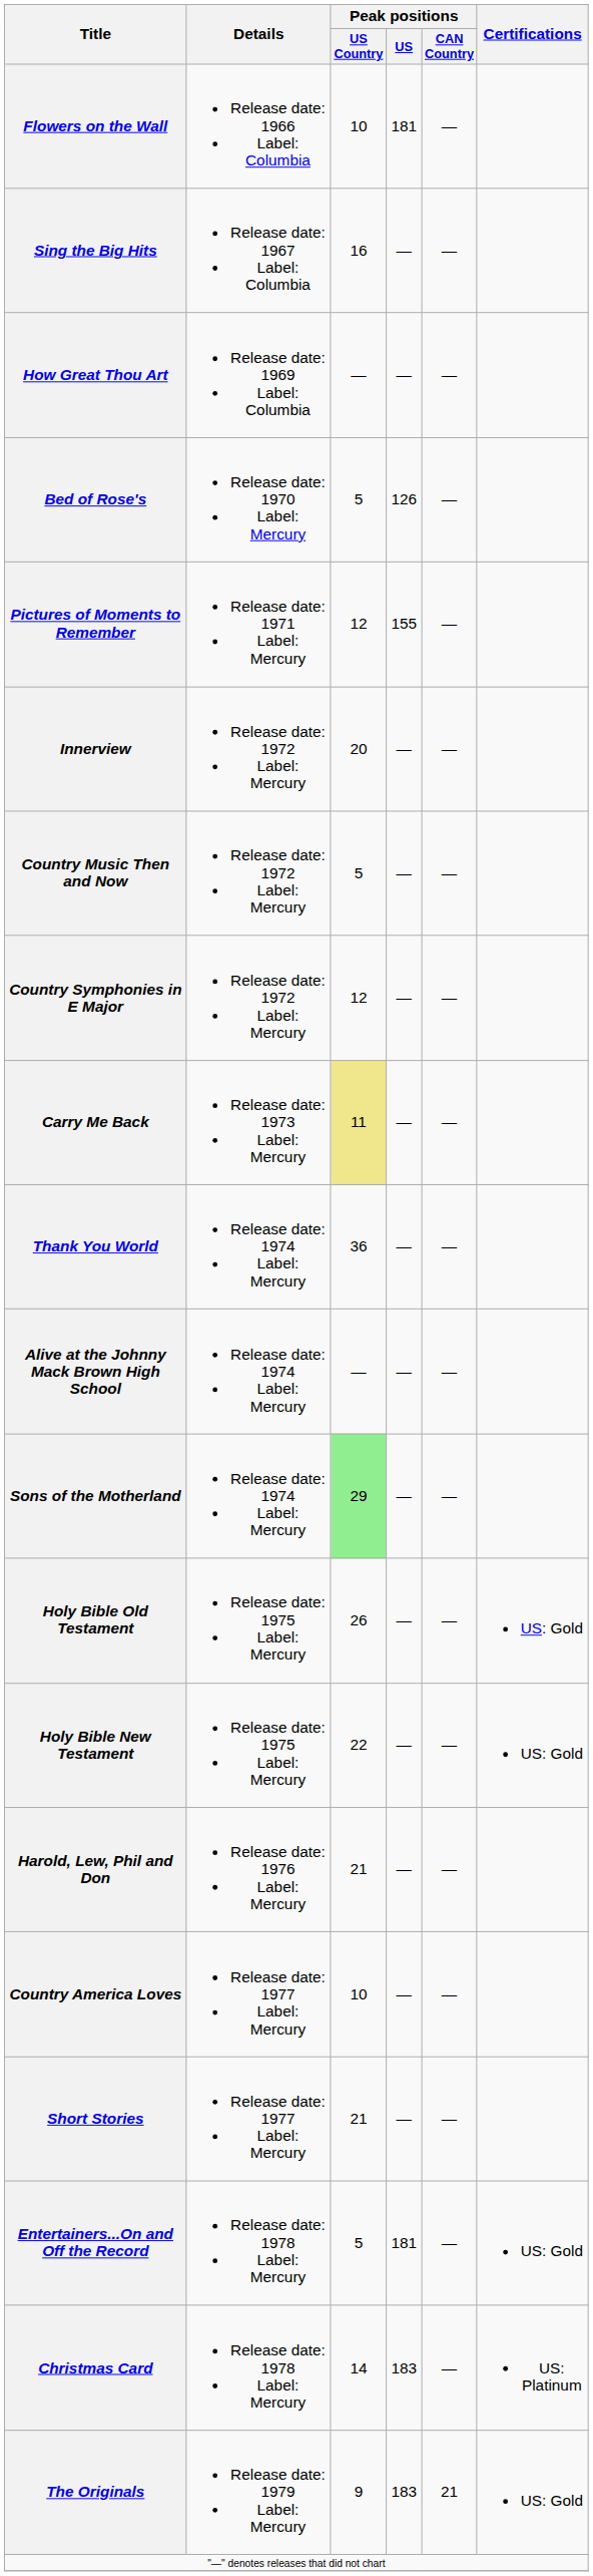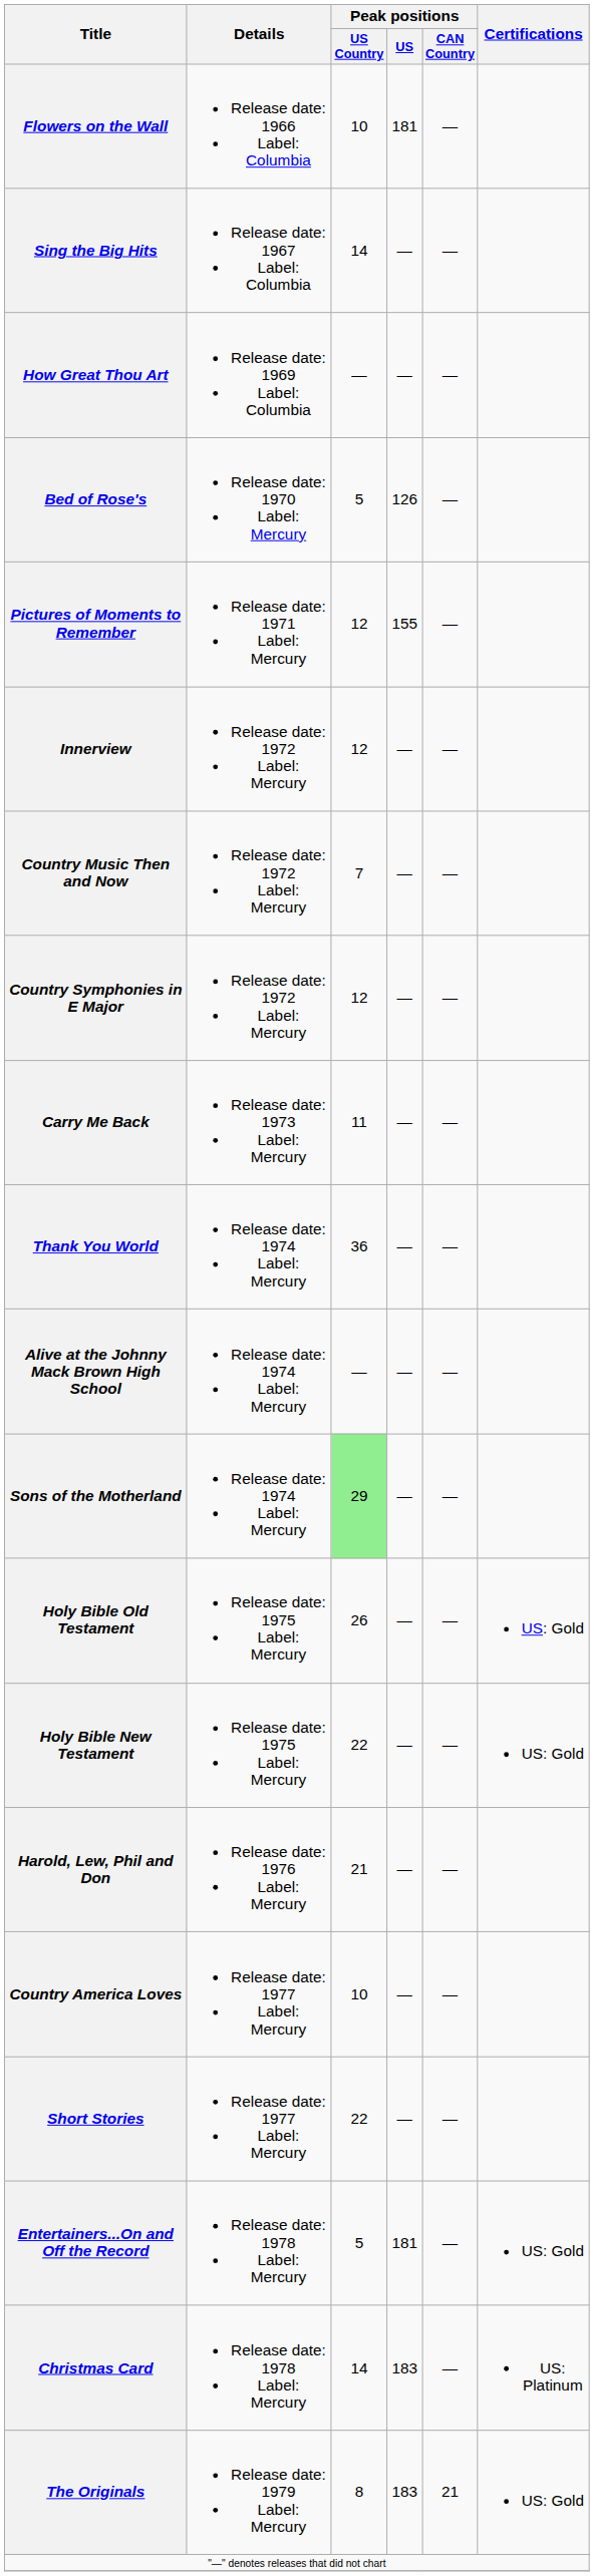 <table class="wikitable plainrowheaders" style="text-align:center;">
 <tr>
 <th rowspan="2" style="width:22em;">Title</th>
 <th rowspan="2" style="width:16em;">Details</th>
 <th colspan="3">Peak positions</th>
 <th rowspan="2" style="width:8em;"><a href='#'>Certifications</a></th>
 </tr>
 <tr style="font-size:smaller;">
 <th width="40"><a href='#'>US Country</a><br></th>
 <th width="40"><a href='#'>US</a><br></th>
 <th width="40"><a href='#'>CAN Country</a><br></th>
 </tr>
 <tr>
 <th scope="row"><em><a href='#'>Flowers on the Wall</a></em></th>
 <td><br><ul><li>Release date: 1966</li><li>Label: <a href='#'>Columbia</a></li></ul></td>
 <td>10</td>
 <td>181</td>
 <td>—</td>
 <td></td>
 </tr>
 <tr>
 <th scope="row"><em><a href='#'>Sing the Big Hits</a></em></th>
 <td><br><ul><li>Release date: 1967</li><li>Label: Columbia</li></ul></td>
-<td>16</td>
+<td>14</td>
 <td>—</td>
 <td>—</td>
 <td></td>
 </tr>
 <tr>
 <th scope="row"><em><a href='#'>How Great Thou Art</a></em></th>
 <td><br><ul><li>Release date: 1969</li><li>Label: Columbia</li></ul></td>
 <td>—</td>
 <td>—</td>
 <td>—</td>
 <td></td>
 </tr>
 <tr>
 <th scope="row"><em><a href='#'>Bed of Rose's</a></em></th>
 <td><br><ul><li>Release date: 1970</li><li>Label: <a href='#'>Mercury</a></li></ul></td>
 <td>5</td>
 <td>126</td>
 <td>—</td>
 <td></td>
 </tr>
 <tr>
 <th scope="row"><em><a href='#'>Pictures of Moments to Remember</a></em></th>
 <td><br><ul><li>Release date: 1971</li><li>Label: Mercury</li></ul></td>
 <td>12</td>
 <td>155</td>
 <td>—</td>
 <td></td>
 </tr>
 <tr>
 <th scope="row"><em>Innerview</em></th>
 <td><br><ul><li>Release date: 1972</li><li>Label: Mercury</li></ul></td>
-<td>20</td>
+<td>12</td>
 <td>—</td>
 <td>—</td>
 <td></td>
 </tr>
 <tr>
 <th scope="row"><em>Country Music Then and Now</em></th>
 <td><br><ul><li>Release date: 1972</li><li>Label: Mercury</li></ul></td>
-<td>5</td>
+<td>7</td>
 <td>—</td>
 <td>—</td>
 <td></td>
 </tr>
 <tr>
 <th scope="row"><em>Country Symphonies in E Major</em></th>
 <td><br><ul><li>Release date: 1972</li><li>Label: Mercury</li></ul></td>
 <td>12</td>
 <td>—</td>
 <td>—</td>
 <td></td>
 </tr>
 <tr>
 <th scope="row"><em>Carry Me Back</em></th>
 <td><br><ul><li>Release date: 1973</li><li>Label: Mercury</li></ul></td>
-<td style="background: khaki;">11</td>
+<td>11</td>
 <td>—</td>
 <td>—</td>
 <td></td>
 </tr>
 <tr>
 <th scope="row"><em><a href='#'>Thank You World</a></em></th>
 <td><br><ul><li>Release date: 1974</li><li>Label: Mercury</li></ul></td>
 <td>36</td>
 <td>—</td>
 <td>—</td>
 <td></td>
 </tr>
 <tr>
 <th scope="row"><em>Alive at the Johnny Mack Brown High School</em><br></th>
 <td><br><ul><li>Release date: 1974</li><li>Label: Mercury</li></ul></td>
 <td>—</td>
 <td>—</td>
 <td>—</td>
 <td></td>
 </tr>
 <tr>
 <th scope="row"><em>Sons of the Motherland</em></th>
 <td><br><ul><li>Release date: 1974</li><li>Label: Mercury</li></ul></td>
 <td style="background: lightgreen;">29</td>
 <td>—</td>
 <td>—</td>
 <td></td>
 </tr>
 <tr>
 <th scope="row"><em>Holy Bible Old Testament</em></th>
 <td><br><ul><li>Release date: 1975</li><li>Label: Mercury</li></ul></td>
 <td>26</td>
 <td>—</td>
 <td>—</td>
 <td><br><ul><li><a href='#'>US</a>: Gold</li></ul></td>
 </tr>
 <tr>
 <th scope="row"><em>Holy Bible New Testament</em></th>
 <td><br><ul><li>Release date: 1975</li><li>Label: Mercury</li></ul></td>
 <td>22</td>
 <td>—</td>
 <td>—</td>
 <td><br><ul><li>US: Gold</li></ul></td>
 </tr>
 <tr>
 <th scope="row"><em>Harold, Lew, Phil and Don</em></th>
 <td><br><ul><li>Release date: 1976</li><li>Label: Mercury</li></ul></td>
 <td>21</td>
 <td>—</td>
 <td>—</td>
 <td></td>
 </tr>
 <tr>
 <th scope="row"><em>Country America Loves</em></th>
 <td><br><ul><li>Release date: 1977</li><li>Label: Mercury</li></ul></td>
 <td>10</td>
 <td>—</td>
 <td>—</td>
 <td></td>
 </tr>
 <tr>
 <th scope="row"><em><a href='#'>Short Stories</a></em></th>
 <td><br><ul><li>Release date: 1977</li><li>Label: Mercury</li></ul></td>
-<td>21</td>
+<td>22</td>
 <td>—</td>
 <td>—</td>
 <td></td>
 </tr>
 <tr>
 <th scope="row"><em><a href='#'>Entertainers...On and Off the Record</a></em></th>
 <td><br><ul><li>Release date: 1978</li><li>Label: Mercury</li></ul></td>
 <td>5</td>
 <td>181</td>
 <td>—</td>
 <td><br><ul><li>US: Gold</li></ul></td>
 </tr>
 <tr>
 <th scope="row"><em><a href='#'>Christmas Card</a></em></th>
 <td><br><ul><li>Release date: 1978</li><li>Label: Mercury</li></ul></td>
 <td>14</td>
 <td>183</td>
 <td>—</td>
 <td><br><ul><li>US: Platinum</li></ul></td>
 </tr>
 <tr>
 <th scope="row"><em><a href='#'>The Originals</a></em></th>
 <td><br><ul><li>Release date: 1979</li><li>Label: Mercury</li></ul></td>
-<td>9</td>
+<td>8</td>
 <td>183</td>
 <td>21</td>
 <td><br><ul><li>US: Gold</li></ul></td>
 </tr>
 <tr>
 <td colspan="6" style="font-size:8pt">"—" denotes releases that did not chart</td>
 </tr>
 <tr>
 </tr>
 </table>
